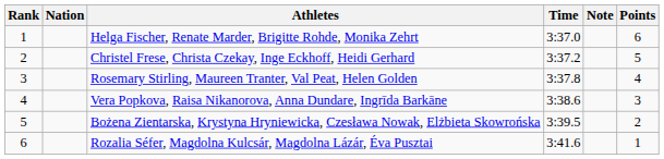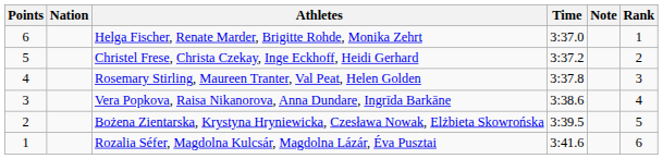 <table class="wikitable sortable" style="text-align:center">
 <tr>
-<th>Rank</th>
+<th>Points</th>
 <th>Nation</th>
 <th>Athletes</th>
 <th>Time</th>
 <th>Note</th>
-<th>Points</th>
+<th>Rank</th>
+</tr>
+<tr>
+<td>6</td>
+<td align=left></td>
+<td align=left><a href='#'>Helga Fischer</a>, <a href='#'>Renate Marder</a>, <a href='#'>Brigitte Rohde</a>, <a href='#'>Monika Zehrt</a></td>
+<td>3:37.0</td>
+<td></td>
+<td>1</td>
+</tr>
+<tr>
+<td>5</td>
+<td align=left></td>
+<td align=left><a href='#'>Christel Frese</a>, <a href='#'>Christa Czekay</a>, <a href='#'>Inge Eckhoff</a>, <a href='#'>Heidi Gerhard</a></td>
+<td>3:37.2</td>
+<td></td>
+<td>2</td>
+</tr>
+<tr>
+<td>4</td>
+<td align=left></td>
+<td align=left><a href='#'>Rosemary Stirling</a>, <a href='#'>Maureen Tranter</a>, <a href='#'>Val Peat</a>, <a href='#'>Helen Golden</a></td>
+<td>3:37.8</td>
+<td></td>
+<td>3</td>
+</tr>
+<tr>
+<td>3</td>
+<td align=left></td>
+<td align=left><a href='#'>Vera Popkova</a>, <a href='#'>Raisa Nikanorova</a>, <a href='#'>Anna Dundare</a>, <a href='#'>Ingrīda Barkāne</a></td>
+<td>3:38.6</td>
+<td></td>
+<td>4</td>
+</tr>
+<tr>
+<td>2</td>
+<td align=left></td>
+<td align=left><a href='#'>Bożena Zientarska</a>, <a href='#'>Krystyna Hryniewicka</a>, <a href='#'>Czesława Nowak</a>, <a href='#'>Elżbieta Skowrońska</a></td>
+<td>3:39.5</td>
+<td></td>
+<td>5</td>
 </tr>
 <tr>
 <td>1</td>
 <td align=left></td>
-<td align=left><a href='#'>Helga Fischer</a>, <a href='#'>Renate Marder</a>, <a href='#'>Brigitte Rohde</a>, <a href='#'>Monika Zehrt</a></td>
-<td>3:37.0</td>
+<td align=left><a href='#'>Rozalia Séfer</a>, <a href='#'>Magdolna Kulcsár</a>, <a href='#'>Magdolna Lázár</a>, <a href='#'>Éva Pusztai</a></td>
+<td>3:41.6</td>
 <td></td>
 <td>6</td>
 </tr>
-<tr>
-<td>2</td>
-<td align=left></td>
-<td align=left><a href='#'>Christel Frese</a>, <a href='#'>Christa Czekay</a>, <a href='#'>Inge Eckhoff</a>, <a href='#'>Heidi Gerhard</a></td>
-<td>3:37.2</td>
-<td></td>
-<td>5</td>
-</tr>
-<tr>
-<td>3</td>
-<td align=left></td>
-<td align=left><a href='#'>Rosemary Stirling</a>, <a href='#'>Maureen Tranter</a>, <a href='#'>Val Peat</a>, <a href='#'>Helen Golden</a></td>
-<td>3:37.8</td>
-<td></td>
-<td>4</td>
-</tr>
-<tr>
-<td>4</td>
-<td align=left></td>
-<td align=left><a href='#'>Vera Popkova</a>, <a href='#'>Raisa Nikanorova</a>, <a href='#'>Anna Dundare</a>, <a href='#'>Ingrīda Barkāne</a></td>
-<td>3:38.6</td>
-<td></td>
-<td>3</td>
-</tr>
-<tr>
-<td>5</td>
-<td align=left></td>
-<td align=left><a href='#'>Bożena Zientarska</a>, <a href='#'>Krystyna Hryniewicka</a>, <a href='#'>Czesława Nowak</a>, <a href='#'>Elżbieta Skowrońska</a></td>
-<td>3:39.5</td>
-<td></td>
-<td>2</td>
-</tr>
-<tr>
-<td>6</td>
-<td align=left></td>
-<td align=left><a href='#'>Rozalia Séfer</a>, <a href='#'>Magdolna Kulcsár</a>, <a href='#'>Magdolna Lázár</a>, <a href='#'>Éva Pusztai</a></td>
-<td>3:41.6</td>
-<td></td>
-<td>1</td>
-</tr>
 </table>
